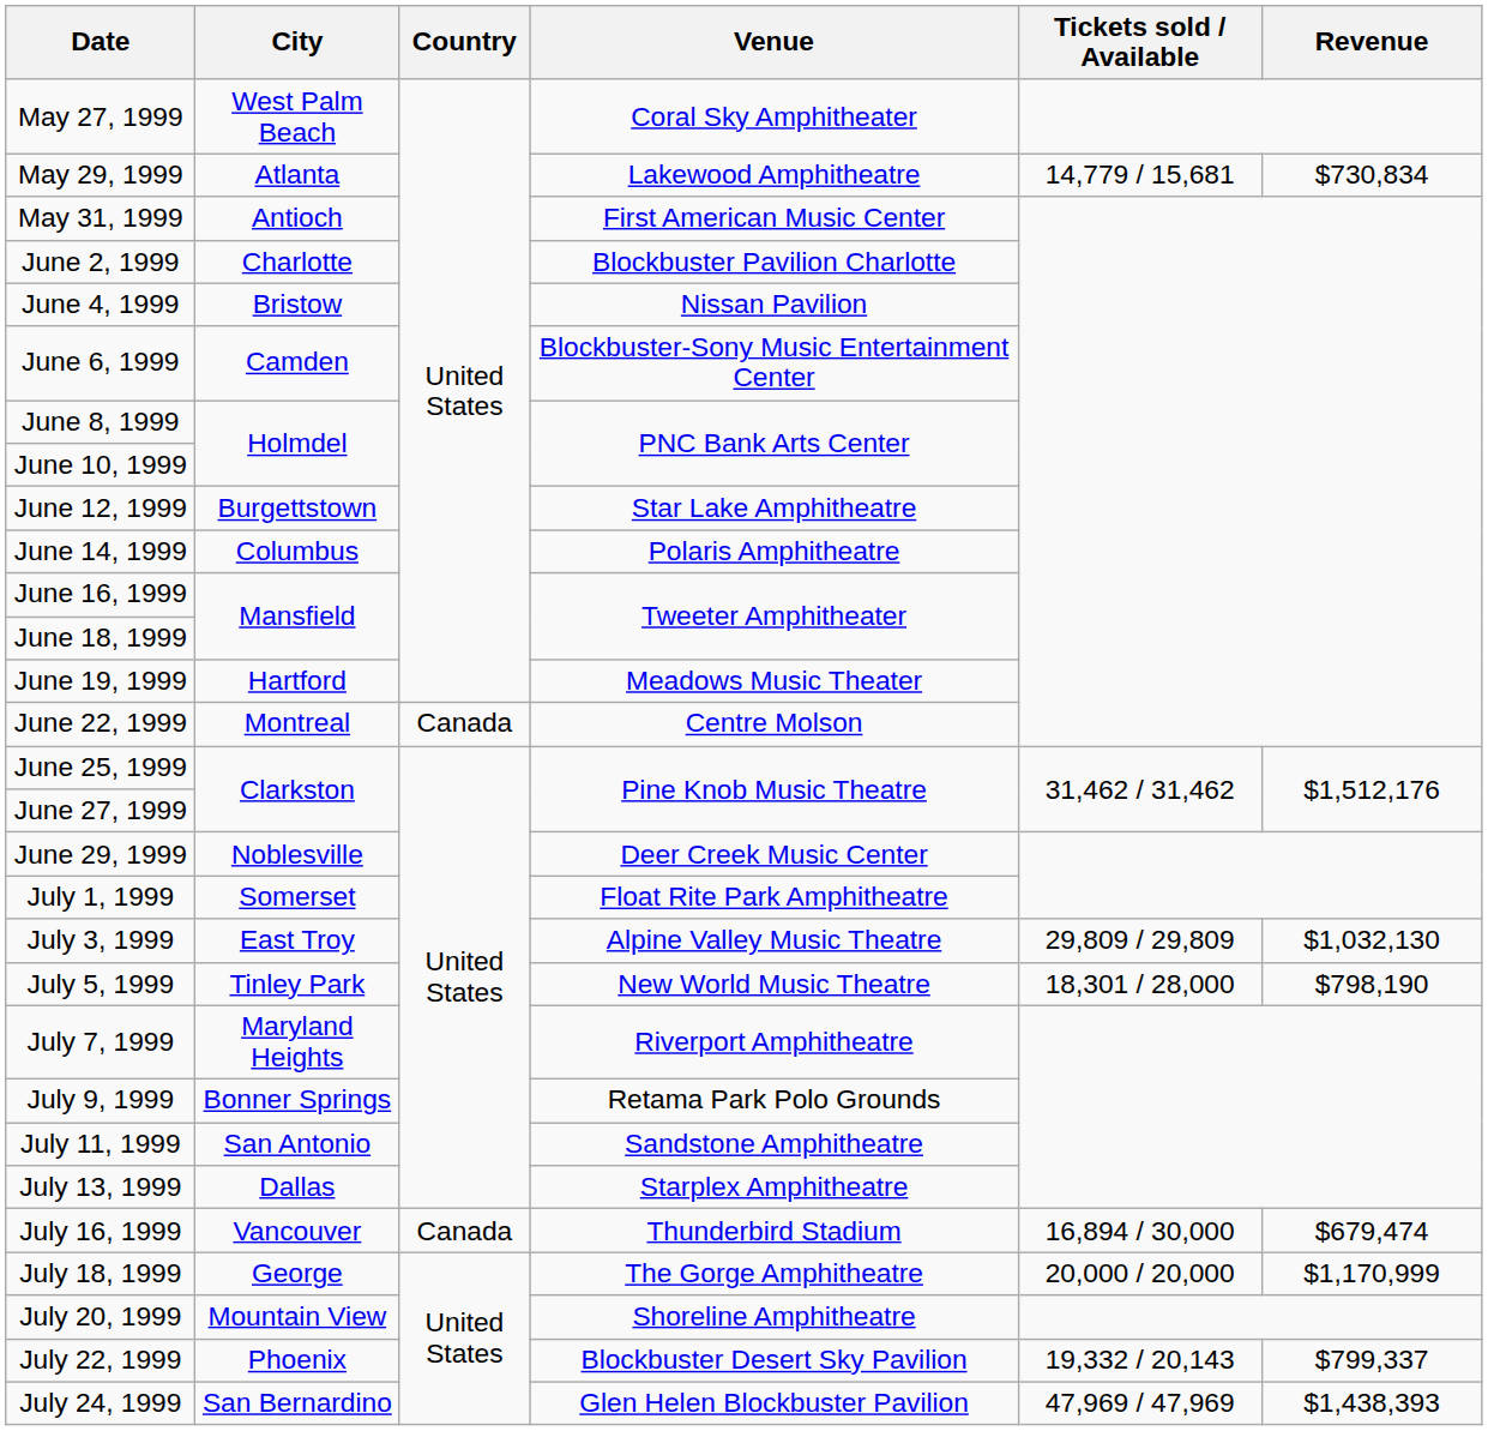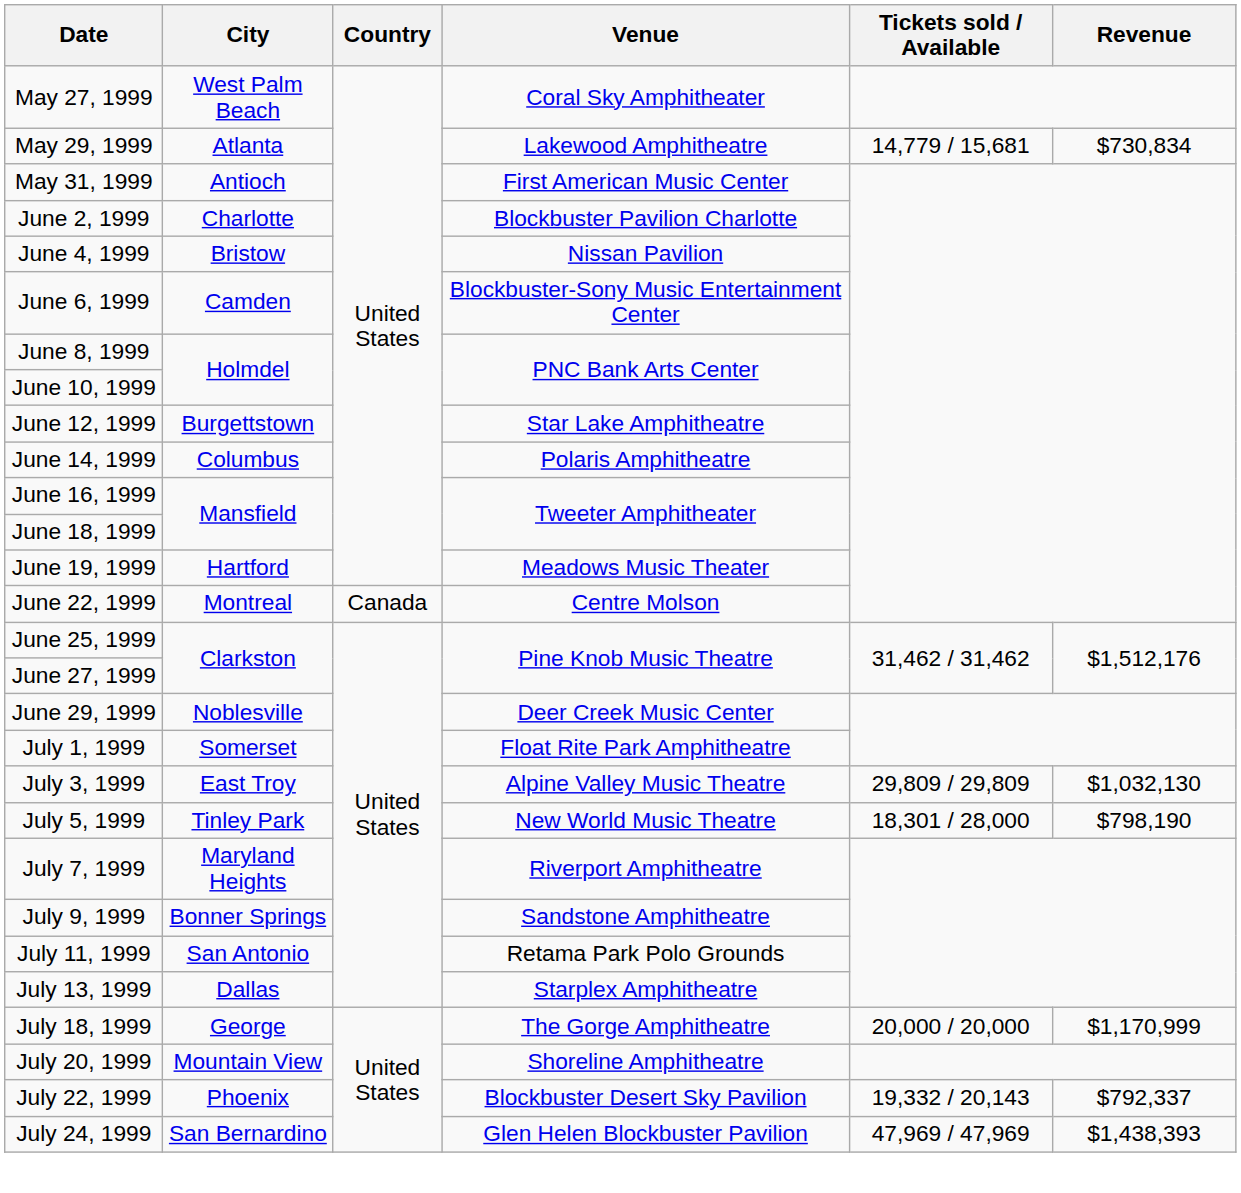 <table class="wikitable" style="text-align:center;">
 <tr>
 <th width="150">Date</th>
 <th width="125">City</th>
 <th width="75">Country</th>
 <th width="400">Venue</th>
 <th width="180">Tickets sold / Available</th>
 <th width="150">Revenue</th>
 </tr>
 <tr>
 <td>May 27, 1999</td>
 <td><a href='#'>West Palm Beach</a></td>
 <td rowspan="13">United States</td>
 <td><a href='#'>Coral Sky Amphitheater</a></td>
 </tr>
 <tr>
 <td>May 29, 1999</td>
 <td><a href='#'>Atlanta</a></td>
 <td><a href='#'>Lakewood Amphitheatre</a></td>
 <td>14,779 / 15,681</td>
 <td>$730,834</td>
 </tr>
 <tr>
 <td>May 31, 1999</td>
 <td><a href='#'>Antioch</a></td>
 <td><a href='#'>First American Music Center</a></td>
 </tr>
 <tr>
 <td>June 2, 1999</td>
 <td><a href='#'>Charlotte</a></td>
 <td><a href='#'>Blockbuster Pavilion Charlotte</a></td>
 </tr>
 <tr>
 <td>June 4, 1999</td>
 <td><a href='#'>Bristow</a></td>
 <td><a href='#'>Nissan Pavilion</a></td>
 </tr>
 <tr>
 <td>June 6, 1999</td>
 <td><a href='#'>Camden</a></td>
 <td><a href='#'>Blockbuster-Sony Music Entertainment Center</a></td>
 </tr>
 <tr>
 <td>June 8, 1999</td>
 <td rowspan="2"><a href='#'>Holmdel</a></td>
 <td rowspan="2"><a href='#'>PNC Bank Arts Center</a></td>
 </tr>
 <tr>
 <td>June 10, 1999</td>
 </tr>
 <tr>
 <td>June 12, 1999</td>
 <td><a href='#'>Burgettstown</a></td>
 <td><a href='#'>Star Lake Amphitheatre</a></td>
 </tr>
 <tr>
 <td>June 14, 1999</td>
 <td><a href='#'>Columbus</a></td>
 <td><a href='#'>Polaris Amphitheatre</a></td>
 </tr>
 <tr>
 <td>June 16, 1999</td>
 <td rowspan="2"><a href='#'>Mansfield</a></td>
 <td rowspan="2"><a href='#'>Tweeter Amphitheater</a></td>
 </tr>
 <tr>
 <td>June 18, 1999</td>
 </tr>
 <tr>
 <td>June 19, 1999</td>
 <td><a href='#'>Hartford</a></td>
 <td><a href='#'>Meadows Music Theater</a></td>
 </tr>
 <tr>
 <td>June 22, 1999</td>
 <td><a href='#'>Montreal</a></td>
 <td>Canada</td>
 <td><a href='#'>Centre Molson</a></td>
 </tr>
 <tr>
 <td>June 25, 1999</td>
 <td rowspan="2"><a href='#'>Clarkston</a></td>
 <td rowspan="10">United States</td>
 <td rowspan="2"><a href='#'>Pine Knob Music Theatre</a></td>
 <td rowspan="2">31,462 / 31,462</td>
 <td rowspan="2">$1,512,176</td>
 </tr>
 <tr>
 <td>June 27, 1999</td>
 </tr>
 <tr>
 <td>June 29, 1999</td>
 <td><a href='#'>Noblesville</a></td>
 <td><a href='#'>Deer Creek Music Center</a></td>
 </tr>
 <tr>
 <td>July 1, 1999</td>
 <td><a href='#'>Somerset</a></td>
 <td><a href='#'>Float Rite Park Amphitheatre</a></td>
 </tr>
 <tr>
 <td>July 3, 1999</td>
 <td><a href='#'>East Troy</a></td>
 <td><a href='#'>Alpine Valley Music Theatre</a></td>
 <td>29,809 / 29,809</td>
 <td>$1,032,130</td>
 </tr>
 <tr>
 <td>July 5, 1999</td>
 <td><a href='#'>Tinley Park</a></td>
 <td><a href='#'>New World Music Theatre</a></td>
 <td>18,301 / 28,000</td>
 <td>$798,190</td>
 </tr>
 <tr>
 <td>July 7, 1999</td>
 <td><a href='#'>Maryland Heights</a></td>
 <td><a href='#'>Riverport Amphitheatre</a></td>
 </tr>
 <tr>
 <td>July 9, 1999</td>
 <td><a href='#'>Bonner Springs</a></td>
-<td>Retama Park Polo Grounds</td>
+<td><a href='#'>Sandstone Amphitheatre</a></td>
 </tr>
 <tr>
 <td>July 11, 1999</td>
 <td><a href='#'>San Antonio</a></td>
-<td><a href='#'>Sandstone Amphitheatre</a></td>
+<td>Retama Park Polo Grounds</td>
 </tr>
 <tr>
 <td>July 13, 1999</td>
 <td><a href='#'>Dallas</a></td>
 <td><a href='#'>Starplex Amphitheatre</a></td>
-</tr>
-<tr>
-<td>July 16, 1999</td>
-<td><a href='#'>Vancouver</a></td>
-<td>Canada</td>
-<td><a href='#'>Thunderbird Stadium</a></td>
-<td>16,894 / 30,000</td>
-<td>$679,474</td>
 </tr>
 <tr>
 <td>July 18, 1999</td>
 <td><a href='#'>George</a></td>
 <td rowspan="4">United States</td>
 <td><a href='#'>The Gorge Amphitheatre</a></td>
 <td>20,000 / 20,000</td>
 <td>$1,170,999</td>
 </tr>
 <tr>
 <td>July 20, 1999</td>
 <td><a href='#'>Mountain View</a></td>
 <td><a href='#'>Shoreline Amphitheatre</a></td>
 </tr>
 <tr>
 <td>July 22, 1999</td>
 <td><a href='#'>Phoenix</a></td>
 <td><a href='#'>Blockbuster Desert Sky Pavilion</a></td>
 <td>19,332 / 20,143</td>
-<td>$799,337</td>
+<td>$792,337</td>
 </tr>
 <tr>
 <td>July 24, 1999</td>
 <td><a href='#'>San Bernardino</a></td>
 <td><a href='#'>Glen Helen Blockbuster Pavilion</a></td>
 <td>47,969 / 47,969</td>
 <td>$1,438,393</td>
 </tr>
 </table>
